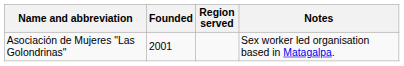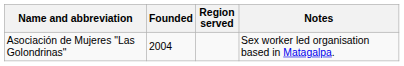 <table class="wikitable sortable">
 <tr>
 <th>Name and abbreviation</th>
 <th>Founded</th>
 <th style="width:11%">Region served</th>
 <th>Notes</th>
 </tr>
 <tr>
 <td>Asociación de Mujeres "Las Golondrinas"</td>
-<td>2001</td>
+<td>2004</td>
 <td></td>
 <td>Sex worker led organisation based in <a href='#'>Matagalpa</a>.</td>
 </tr>
 </table>
